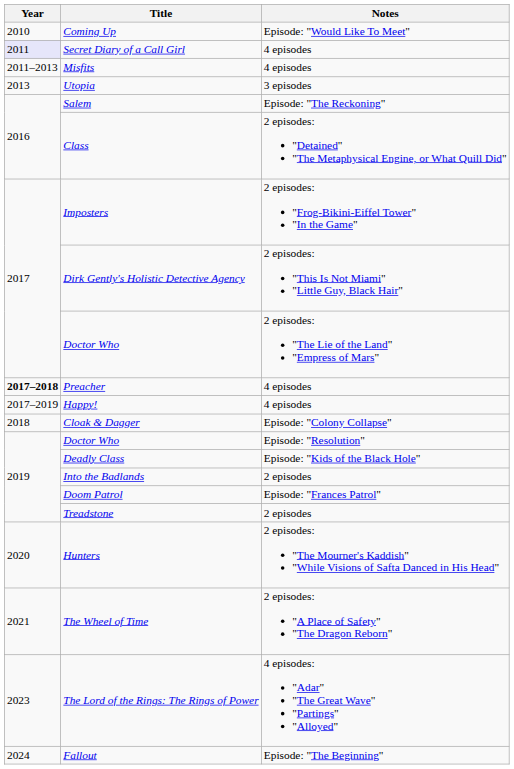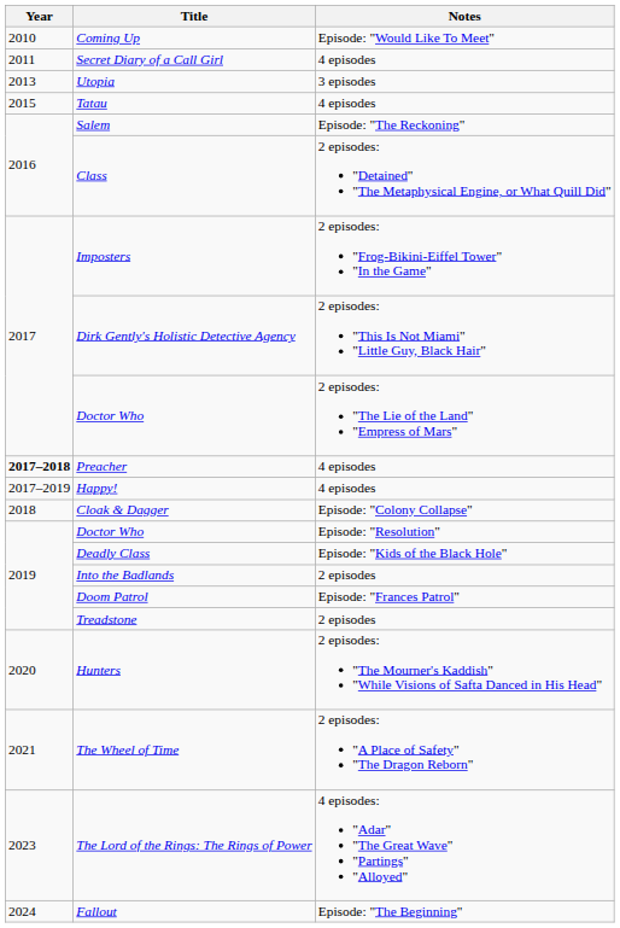 <table class="wikitable">
 <tr>
 <th><strong>Year</strong></th>
 <th><strong>Title</strong></th>
 <th><strong>Notes</strong></th>
 </tr>
 <tr>
 <td>2010</td>
 <td><em><a href='#'>Coming Up</a></em></td>
 <td>Episode: "<a href='#'>Would Like To Meet</a>"</td>
 </tr>
 <tr>
-<td style="background: lavender;">2011</td>
+<td>2011</td>
 <td><em><a href='#'>Secret Diary of a Call Girl</a></em></td>
-<td>4 episodes</td>
-</tr>
-<tr>
-<td>2011–2013</td>
-<td><em><a href='#'>Misfits</a></em></td>
 <td>4 episodes</td>
 </tr>
 <tr>
 <td>2013</td>
 <td><em><a href='#'>Utopia</a></em></td>
 <td>3 episodes</td>
+</tr>
+<tr>
+<td>2015</td>
+<td><em><a href='#'>Tatau</a></em></td>
+<td>4 episodes</td>
 </tr>
 <tr>
 <td rowspan="2">2016</td>
 <td><em><a href='#'>Salem</a></em></td>
 <td>Episode: "<a href='#'>The Reckoning</a>"</td>
 </tr>
 <tr>
 <td><em><a href='#'>Class</a></em></td>
 <td>2 episodes:<br><ul><li>"<a href='#'>Detained</a>"</li><li>"<a href='#'>The Metaphysical Engine, or What Quill Did</a>"</li></ul></td>
 </tr>
 <tr>
 <td rowspan="3">2017</td>
 <td><em><a href='#'>Imposters</a></em></td>
 <td>2 episodes:<br><ul><li>"<a href='#'>Frog-Bikini-Eiffel Tower</a>"</li><li>"<a href='#'>In the Game</a>"</li></ul></td>
 </tr>
 <tr>
 <td><em><a href='#'>Dirk Gently's Holistic Detective Agency</a></em></td>
 <td>2 episodes:<br><ul><li>"<a href='#'>This Is Not Miami</a>"</li><li>"<a href='#'>Little Guy, Black Hair</a>"</li></ul></td>
 </tr>
 <tr>
 <td><em><a href='#'>Doctor Who</a></em></td>
 <td>2 episodes:<br><ul><li>"<a href='#'>The Lie of the Land</a>"</li><li>"<a href='#'>Empress of Mars</a>"</li></ul></td>
 </tr>
 <tr>
 <td><strong>2017–2018</strong></td>
 <td><em><a href='#'>Preacher</a></em></td>
 <td>4 episodes</td>
 </tr>
 <tr>
 <td>2017–2019</td>
 <td><em><a href='#'>Happy!</a></em></td>
 <td>4 episodes</td>
 </tr>
 <tr>
 <td>2018</td>
 <td><em><a href='#'>Cloak & Dagger</a></em></td>
 <td>Episode: "<a href='#'>Colony Collapse</a>"</td>
 </tr>
 <tr>
 <td rowspan="5">2019</td>
 <td><em><a href='#'>Doctor Who</a></em></td>
 <td>Episode: "<a href='#'>Resolution</a>"</td>
 </tr>
 <tr>
 <td><em><a href='#'>Deadly Class</a></em></td>
 <td>Episode: "<a href='#'>Kids of the Black Hole</a>"</td>
 </tr>
 <tr>
 <td><em><a href='#'>Into the Badlands</a></em></td>
 <td>2 episodes</td>
 </tr>
 <tr>
 <td><em><a href='#'>Doom Patrol</a></em></td>
 <td>Episode: "<a href='#'>Frances Patrol</a>"</td>
 </tr>
 <tr>
 <td><em><a href='#'>Treadstone</a></em></td>
 <td>2 episodes</td>
 </tr>
 <tr>
 <td>2020</td>
 <td><em><a href='#'>Hunters</a></em></td>
 <td>2 episodes:<br><ul><li>"<a href='#'>The Mourner's Kaddish</a>"</li><li>"<a href='#'>While Visions of Safta Danced in His Head</a>"</li></ul></td>
 </tr>
 <tr>
 <td>2021</td>
 <td><em><a href='#'>The Wheel of Time</a></em></td>
 <td>2 episodes:<br><ul><li>"<a href='#'>A Place of Safety</a>"</li><li>"<a href='#'>The Dragon Reborn</a>"</li></ul></td>
 </tr>
 <tr>
 <td>2023</td>
 <td><em><a href='#'>The Lord of the Rings: The Rings of Power</a></em></td>
 <td>4 episodes:<br><ul><li>"<a href='#'>Adar</a>"</li><li>"<a href='#'>The Great Wave</a>"</li><li>"<a href='#'>Partings</a>"</li><li>"<a href='#'>Alloyed</a>"</li></ul></td>
 </tr>
 <tr>
 <td>2024</td>
 <td><em><a href='#'>Fallout</a></em></td>
 <td>Episode: "<a href='#'>The Beginning</a>"</td>
 </tr>
 </table>
